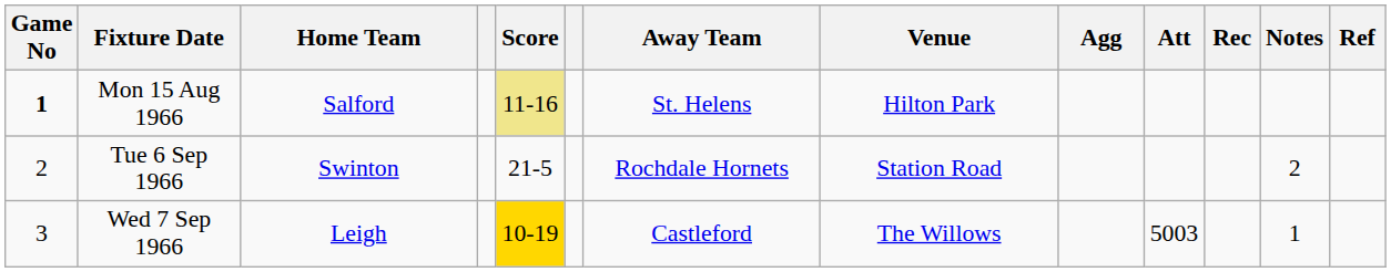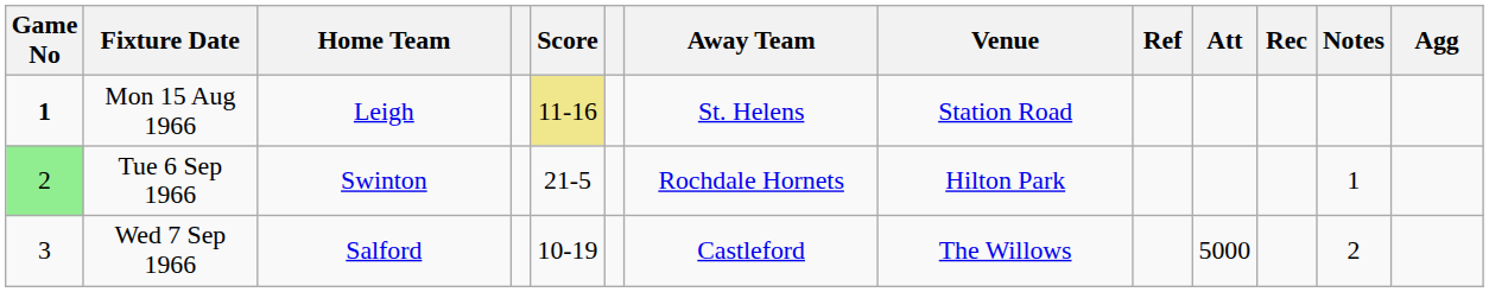 <table class="wikitable" style="text-align:center;">
 <tr>
 <th width=20 abbr="No">Game No</th>
 <th width=100 abbr="Date">Fixture Date</th>
 <th width=150 abbr="Home Team">Home Team</th>
 <th width=5 abbr="space"></th>
 <th width=20 abbr="Score">Score</th>
 <th width=5 abbr="space"></th>
 <th width=150 abbr="Away Team">Away Team</th>
 <th width=150 abbr="Venue">Venue</th>
-<th width=50 abbr="Agg">Agg</th>
+<th width=30 abbr="Ref">Ref</th>
 <th width=30 abbr="Att">Att</th>
 <th width=30 abbr="Rec">Rec</th>
 <th width=20 abbr="Notes">Notes</th>
-<th width=30 abbr="Ref">Ref</th>
+<th width=50 abbr="Agg">Agg</th>
 </tr>
 <tr>
 <td><strong>1</strong></td>
 <td>Mon 15 Aug 1966</td>
-<td><a href='#'>Salford</a></td>
+<td><a href='#'>Leigh</a></td>
 <td></td>
 <td style="background: khaki;">11-16</td>
 <td></td>
 <td><a href='#'>St. Helens</a></td>
-<td><a href='#'>Hilton Park</a></td>
+<td><a href='#'>Station Road</a></td>
 <td></td>
 <td></td>
 <td></td>
 <td></td>
 <td></td>
 </tr>
 <tr>
-<td>2</td>
+<td style="background: lightgreen;">2</td>
 <td>Tue 6 Sep 1966</td>
 <td><a href='#'>Swinton</a></td>
 <td></td>
 <td>21-5</td>
 <td></td>
 <td><a href='#'>Rochdale Hornets</a></td>
-<td><a href='#'>Station Road</a></td>
+<td><a href='#'>Hilton Park</a></td>
 <td></td>
 <td></td>
 <td></td>
-<td>2</td>
+<td>1</td>
 <td></td>
 </tr>
 <tr>
 <td>3</td>
 <td>Wed 7 Sep 1966</td>
-<td><a href='#'>Leigh</a></td>
+<td><a href='#'>Salford</a></td>
 <td></td>
-<td style="background: gold;">10-19</td>
+<td>10-19</td>
 <td></td>
 <td><a href='#'>Castleford</a></td>
 <td><a href='#'>The Willows</a></td>
 <td></td>
-<td>5003</td>
+<td>5000</td>
 <td></td>
-<td>1</td>
+<td>2</td>
 <td></td>
 </tr>
 </table>
